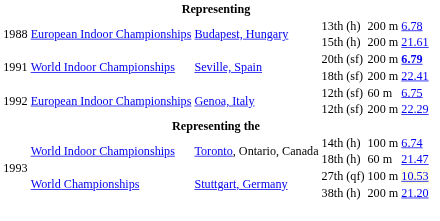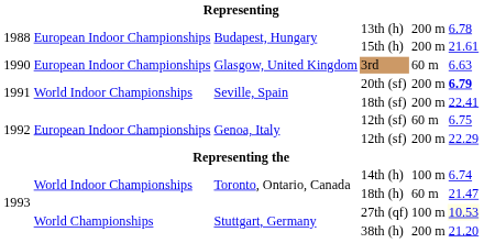 <table>
 <tr>
 <th colspan="6">Representing </th>
 </tr>
 <tr>
 <td rowspan=2>1988</td>
 <td rowspan=2><a href='#'>European Indoor Championships</a></td>
 <td rowspan=2><a href='#'>Budapest, Hungary</a></td>
 <td>13th (h)</td>
 <td>200 m</td>
 <td><a href='#'>6.78</a></td>
 </tr>
 <tr>
 <td>15th (h)</td>
 <td>200 m</td>
 <td><a href='#'>21.61</a></td>
+</tr>
+<tr>
+<td>1990</td>
+<td><a href='#'>European Indoor Championships</a></td>
+<td><a href='#'>Glasgow, United Kingdom</a></td>
+<td bgcolor=cc9966>3rd</td>
+<td>60 m</td>
+<td><a href='#'>6.63</a></td>
 </tr>
 <tr>
 <td rowspan=2>1991</td>
 <td rowspan=2><a href='#'>World Indoor Championships</a></td>
 <td rowspan=2><a href='#'>Seville, Spain</a></td>
 <td>20th (sf)</td>
 <td>200 m</td>
 <td><strong><a href='#'>6.79</a></strong></td>
 </tr>
 <tr>
 <td>18th (sf)</td>
 <td>200 m</td>
 <td><a href='#'>22.41</a></td>
 </tr>
 <tr>
 <td rowspan=2>1992</td>
 <td rowspan=2><a href='#'>European Indoor Championships</a></td>
 <td rowspan=2><a href='#'>Genoa, Italy</a></td>
 <td>12th (sf)</td>
 <td>60 m</td>
 <td><a href='#'>6.75</a></td>
 </tr>
 <tr>
 <td>12th (sf)</td>
 <td>200 m</td>
 <td><a href='#'>22.29</a></td>
 </tr>
 <tr>
 <th colspan="6">Representing the </th>
 </tr>
 <tr>
 <td rowspan=4>1993</td>
 <td rowspan=2><a href='#'>World Indoor Championships</a></td>
 <td rowspan=2><a href='#'>Toronto</a>, Ontario, Canada</td>
 <td>14th (h)</td>
 <td>100 m</td>
 <td><a href='#'>6.74</a></td>
 </tr>
 <tr>
 <td>18th (h)</td>
 <td>60 m</td>
 <td><a href='#'>21.47</a></td>
 </tr>
 <tr>
 <td rowspan=2><a href='#'>World Championships</a></td>
 <td rowspan=2><a href='#'>Stuttgart, Germany</a></td>
 <td>27th (qf)</td>
 <td>100 m</td>
 <td style="background: lightyellow;"><a href='#'>10.53</a></td>
 </tr>
 <tr>
 <td>38th (h)</td>
 <td>200 m</td>
 <td><a href='#'>21.20</a></td>
 </tr>
 </table>
